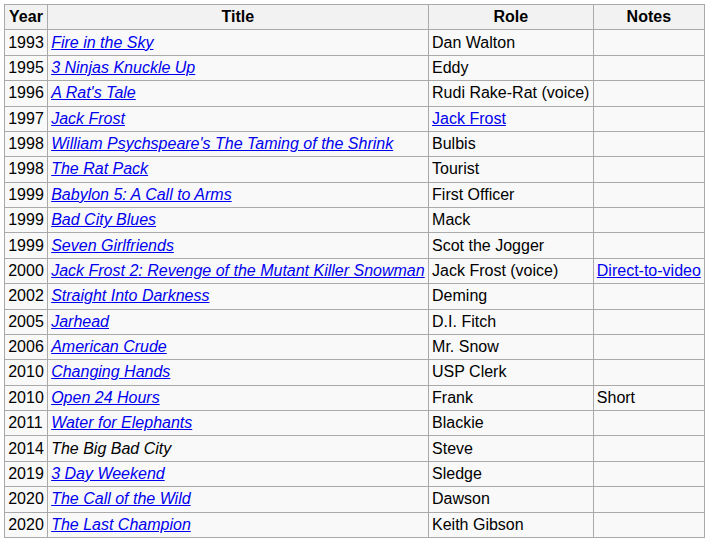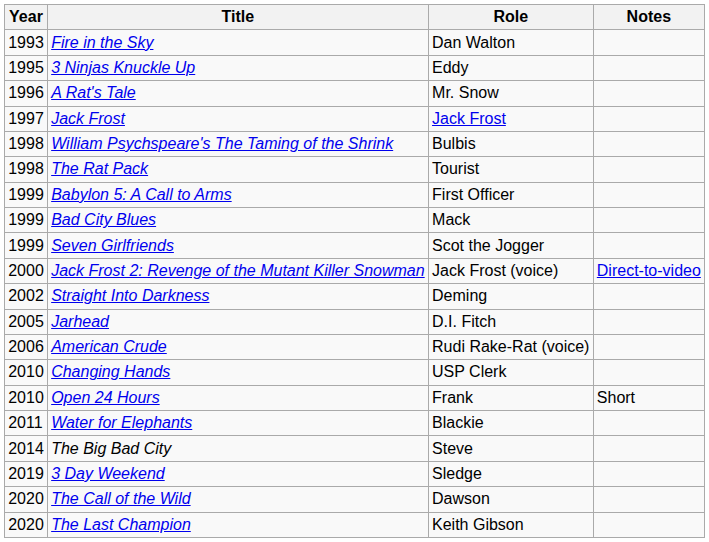 <table class="wikitable sortable plainrowheaders" style="white-space:nowrap">
 <tr>
 <th>Year</th>
 <th>Title</th>
 <th>Role</th>
 <th>Notes</th>
 </tr>
 <tr>
 <td>1993</td>
 <td><em><a href='#'>Fire in the Sky</a></em></td>
 <td>Dan Walton</td>
 <td></td>
 </tr>
 <tr>
 <td>1995</td>
 <td><em><a href='#'>3 Ninjas Knuckle Up</a></em></td>
 <td>Eddy</td>
 <td></td>
 </tr>
 <tr>
 <td>1996</td>
 <td><em><a href='#'>A Rat's Tale</a></em></td>
-<td>Rudi Rake-Rat (voice)</td>
+<td>Mr. Snow</td>
 <td></td>
 </tr>
 <tr>
 <td>1997</td>
 <td><em><a href='#'>Jack Frost</a></em></td>
 <td><a href='#'>Jack Frost</a></td>
 <td></td>
 </tr>
 <tr>
 <td>1998</td>
 <td><em><a href='#'>William Psychspeare's The Taming of the Shrink</a></em></td>
 <td>Bulbis</td>
 <td></td>
 </tr>
 <tr>
 <td>1998</td>
 <td><em><a href='#'>The Rat Pack</a></em></td>
 <td>Tourist</td>
 <td></td>
 </tr>
 <tr>
 <td>1999</td>
 <td><em><a href='#'>Babylon 5: A Call to Arms</a></em></td>
 <td>First Officer</td>
 <td></td>
 </tr>
 <tr>
 <td>1999</td>
 <td><em><a href='#'>Bad City Blues</a></em></td>
 <td>Mack</td>
 <td></td>
 </tr>
 <tr>
 <td>1999</td>
 <td><em><a href='#'>Seven Girlfriends</a></em></td>
 <td>Scot the Jogger</td>
 <td></td>
 </tr>
 <tr>
 <td>2000</td>
 <td><em><a href='#'>Jack Frost 2: Revenge of the Mutant Killer Snowman</a></em></td>
 <td>Jack Frost (voice)</td>
 <td><a href='#'>Direct-to-video</a></td>
 </tr>
 <tr>
 <td>2002</td>
 <td><em><a href='#'>Straight Into Darkness</a></em></td>
 <td>Deming</td>
 <td></td>
 </tr>
 <tr>
 <td>2005</td>
 <td><em><a href='#'>Jarhead</a></em></td>
 <td>D.I. Fitch</td>
 <td></td>
 </tr>
 <tr>
 <td>2006</td>
 <td><em><a href='#'>American Crude</a></em></td>
-<td>Mr. Snow</td>
+<td>Rudi Rake-Rat (voice)</td>
 <td></td>
 </tr>
 <tr>
 <td>2010</td>
 <td><em><a href='#'>Changing Hands</a></em></td>
 <td>USP Clerk</td>
 <td></td>
 </tr>
 <tr>
 <td>2010</td>
 <td><em><a href='#'>Open 24 Hours</a></em></td>
 <td>Frank</td>
 <td>Short</td>
 </tr>
 <tr>
 <td>2011</td>
 <td><em><a href='#'>Water for Elephants</a></em></td>
 <td>Blackie</td>
 <td></td>
 </tr>
 <tr>
 <td>2014</td>
 <td><em>The Big Bad City</em></td>
 <td>Steve</td>
 <td></td>
 </tr>
 <tr>
 <td>2019</td>
 <td><em><a href='#'>3 Day Weekend</a></em></td>
 <td>Sledge</td>
 <td></td>
 </tr>
 <tr>
 <td>2020</td>
 <td><em><a href='#'>The Call of the Wild</a></em></td>
 <td>Dawson</td>
 <td></td>
 </tr>
 <tr>
 <td>2020</td>
 <td><em><a href='#'>The Last Champion</a></em></td>
 <td>Keith Gibson</td>
 </tr>
 </table>
